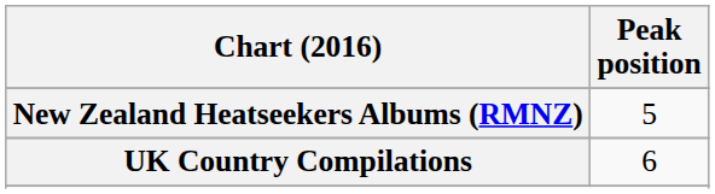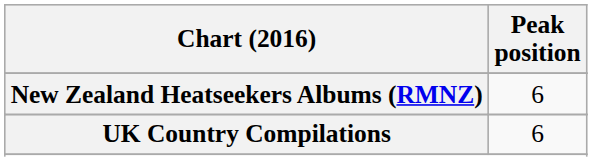 <table class="wikitable sortable plainrowheaders" style="text-align:center">
 <tr>
 <th scope="col">Chart (2016)</th>
 <th scope="col">Peak<br> position</th>
 </tr>
 <tr>
 </tr>
 <tr>
 </tr>
 <tr>
 </tr>
 <tr>
 </tr>
 <tr>
 <th scope="row">New Zealand Heatseekers Albums (<a href='#'>RMNZ</a>)</th>
-<td>5</td>
+<td>6</td>
 </tr>
 <tr>
 </tr>
 <tr>
 </tr>
 <tr>
 </tr>
 <tr>
 <th scope = "row">UK Country Compilations</th>
 <td align="center">6</td>
 </tr>
 <tr>
 </tr>
 <tr>
 </tr>
 </table>
